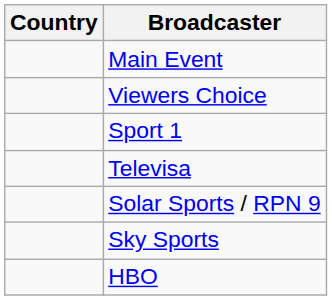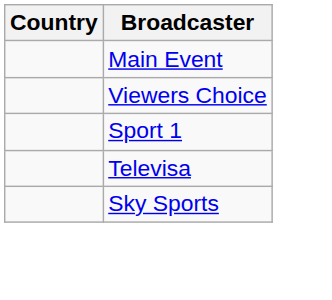 <table class="wikitable">
 <tr>
 <th align=center>Country</th>
 <th align=center>Broadcaster</th>
 </tr>
 <tr>
 <td></td>
 <td><a href='#'>Main Event</a></td>
 </tr>
 <tr>
 <td></td>
 <td><a href='#'>Viewers Choice</a></td>
 </tr>
 <tr>
 <td></td>
 <td><a href='#'>Sport 1</a></td>
 </tr>
 <tr>
 <td></td>
 <td><a href='#'>Televisa</a></td>
 </tr>
 <tr>
 <td></td>
-<td><a href='#'>Solar Sports</a> / <a href='#'>RPN 9</a></td>
-</tr>
-<tr>
-<td></td>
 <td><a href='#'>Sky Sports</a></td>
 </tr>
-<tr>
-<td></td>
-<td><a href='#'>HBO</a></td>
-</tr>
 </table>
